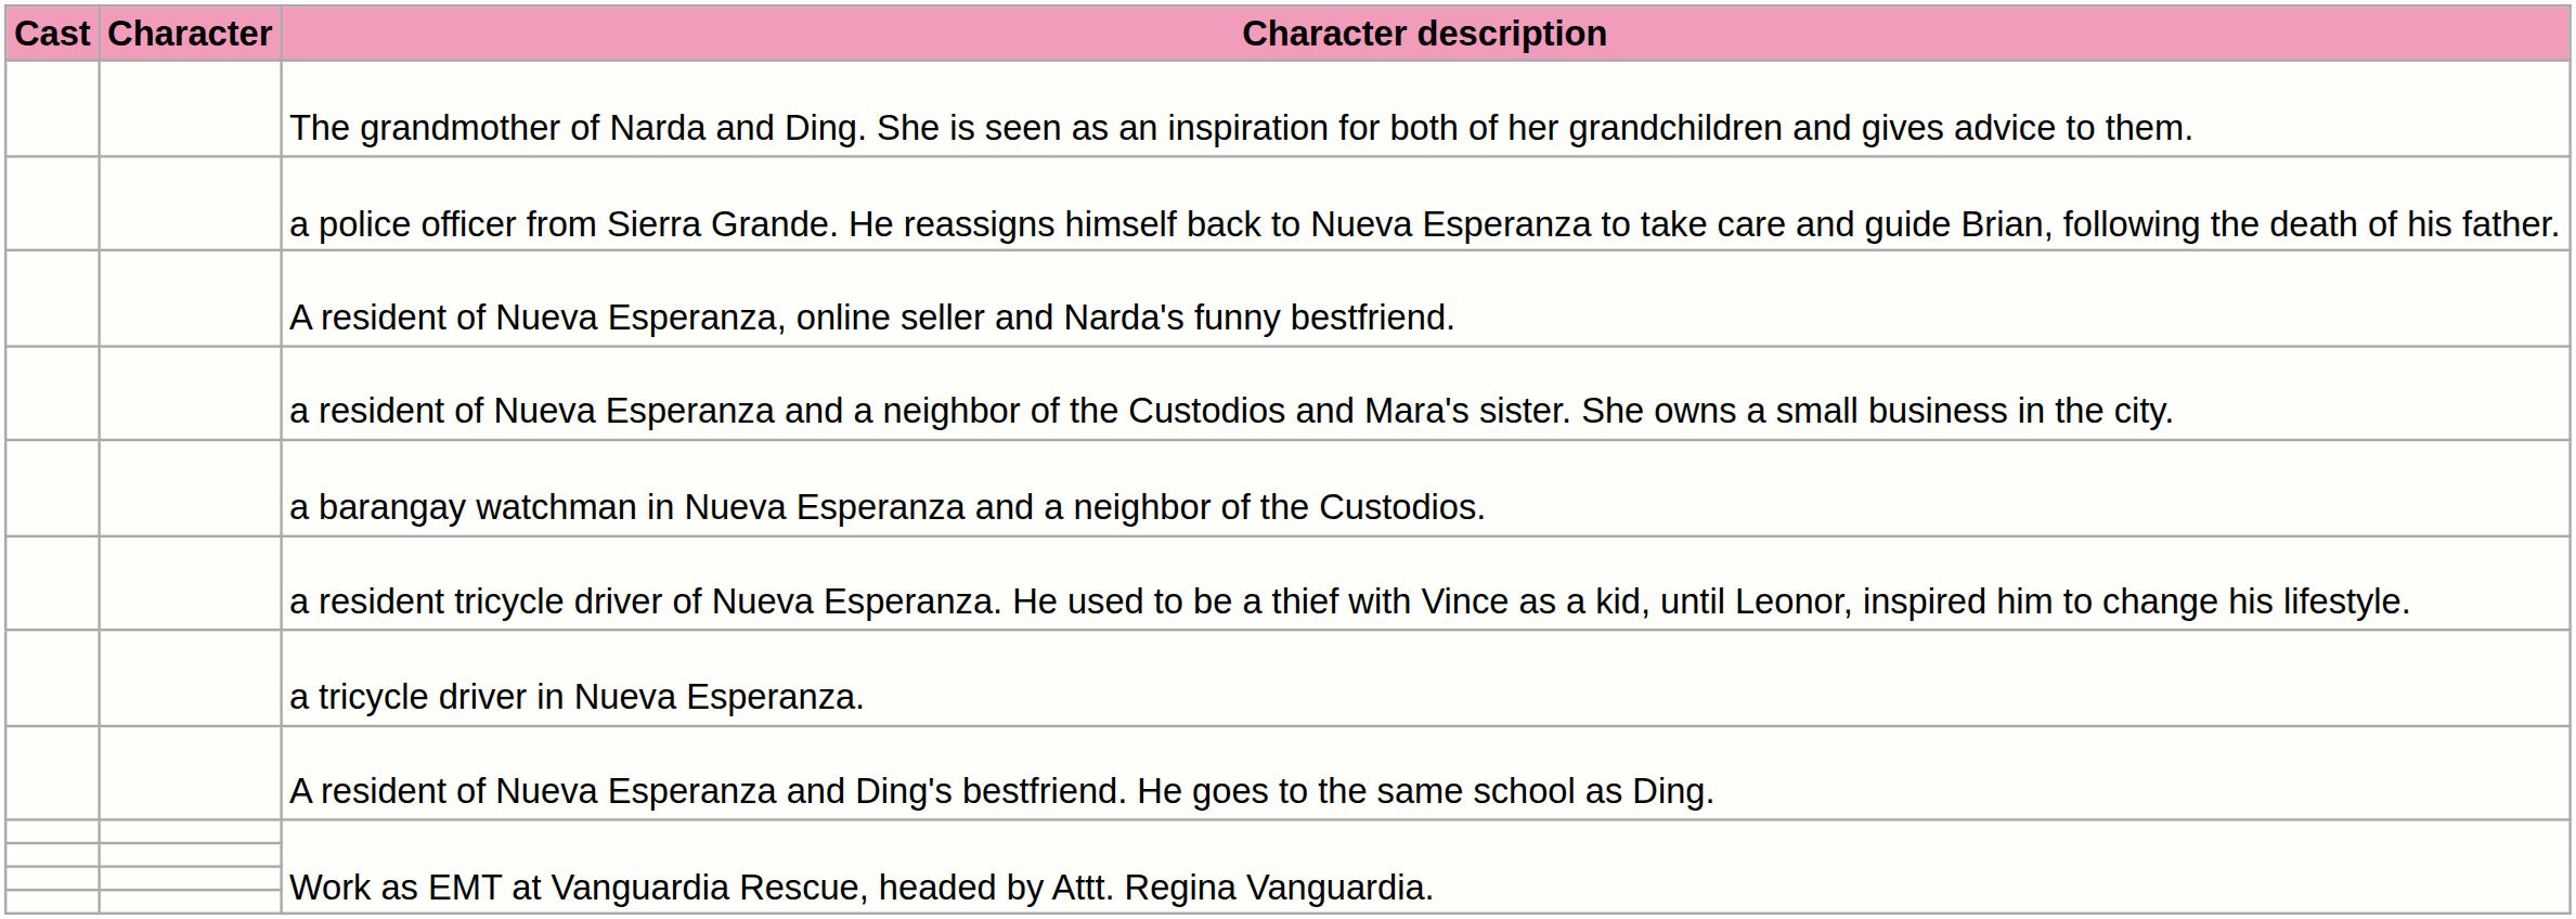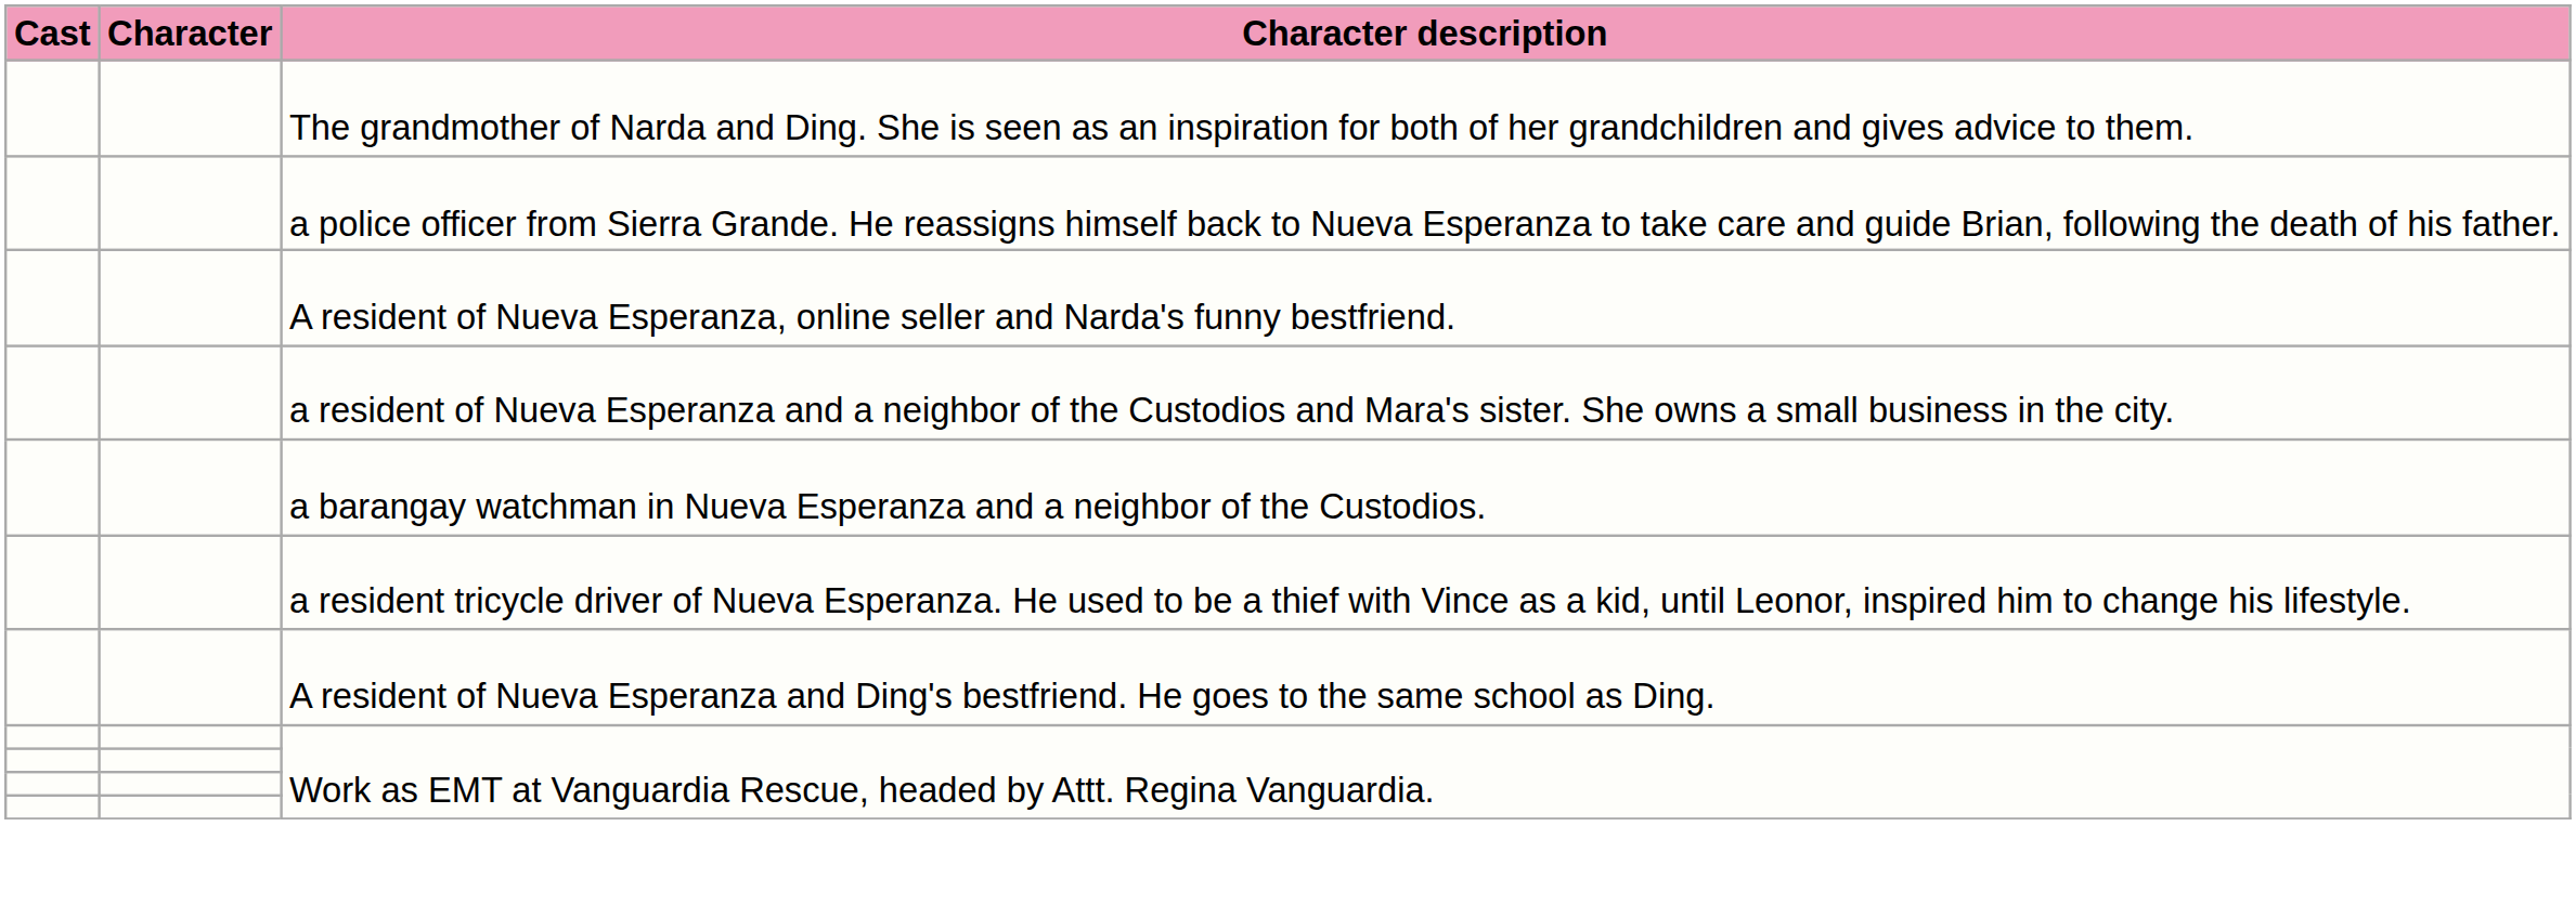 <table class="wikitable" style=" background:#FEFEFA; font-size: 85%;">
 <tr>
 <th style="background:#F19CBB;">Cast</th>
 <th style="background:#F19CBB; ">Character</th>
 <th style="background:#F19CBB;">Character description</th>
 </tr>
 <tr>
 <td></td>
 <td></td>
 <td><br>The grandmother of Narda and Ding. She is seen as an inspiration for both of her grandchildren and gives advice to them.</td>
 </tr>
 <tr>
 <td></td>
 <td></td>
 <td><br>a police officer from Sierra Grande. He reassigns himself back to Nueva Esperanza to take care and guide Brian, following the death of his father.</td>
 </tr>
 <tr>
 <td></td>
 <td></td>
 <td><br>A resident of Nueva Esperanza, online seller and Narda's funny bestfriend.</td>
 </tr>
 <tr>
 <td></td>
 <td></td>
 <td><br>a resident of Nueva Esperanza and a neighbor of the Custodios and Mara's sister. She owns a small business in the city.</td>
 </tr>
 <tr>
 <td></td>
 <td></td>
 <td><br>a barangay watchman in Nueva Esperanza and a neighbor of the Custodios.</td>
 </tr>
 <tr>
 <td></td>
 <td></td>
 <td><br>a resident tricycle driver  of Nueva Esperanza. He used to be a thief with Vince as a kid, until Leonor, inspired him to change his lifestyle.</td>
 </tr>
 <tr>
 <td></td>
 <td></td>
-<td><br>a tricycle driver in Nueva Esperanza.</td>
-</tr>
-<tr>
-<td></td>
-<td></td>
 <td><br>A resident of Nueva Esperanza and Ding's bestfriend. He goes to the same school as Ding.</td>
 </tr>
 <tr>
 <td></td>
 <td></td>
 <td rowspan="4"><br>Work as EMT at Vanguardia Rescue, headed by Attt. Regina Vanguardia.</td>
 </tr>
 <tr>
 <td></td>
 <td></td>
 </tr>
 <tr>
 <td></td>
 <td></td>
 </tr>
 <tr>
 <td></td>
 <td></td>
 </tr>
 </table>
